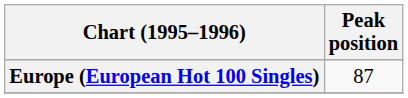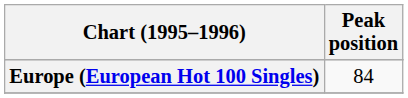 <table class="wikitable sortable plainrowheaders" style="text-align:center">
 <tr>
 <th>Chart (1995–1996)</th>
 <th>Peak<br>position</th>
 </tr>
 <tr>
 </tr>
 <tr>
 <th scope="row">Europe (<a href='#'>European Hot 100 Singles</a>)</th>
-<td>87</td>
+<td>84</td>
 </tr>
 <tr>
 </tr>
 <tr>
 </tr>
 <tr>
 </tr>
 <tr>
 </tr>
 <tr>
 </tr>
 </table>
